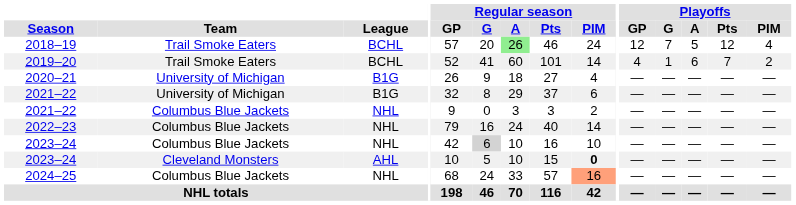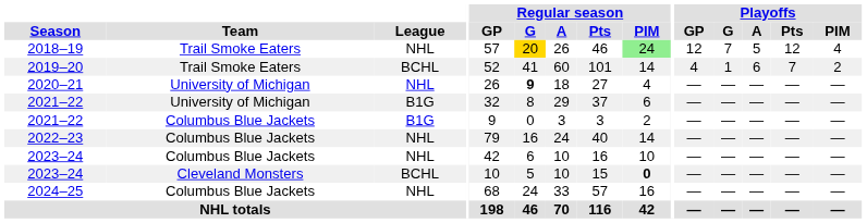 <table border="0" cellpadding="1" cellspacing="0" style="text-align:center; width:60em">
 <tr bgcolor="#e0e0e0">
 <th colspan="3" bgcolor="#ffffff"></th>
 <th rowspan="100" bgcolor="#ffffff"></th>
 <th colspan="5"><a href='#'>Regular season</a></th>
 <th rowspan="100" bgcolor="#ffffff"></th>
 <th colspan="5"><a href='#'>Playoffs</a></th>
 </tr>
 <tr bgcolor="#e0e0e0">
 <th><a href='#'>Season</a></th>
 <th>Team</th>
 <th>League</th>
 <th>GP</th>
 <th><a href='#'>G</a></th>
 <th><a href='#'>A</a></th>
 <th><a href='#'>Pts</a></th>
 <th><a href='#'>PIM</a></th>
 <th>GP</th>
 <th>G</th>
 <th>A</th>
 <th>Pts</th>
 <th>PIM</th>
 </tr>
 <tr>
 <td><a href='#'>2018–19</a></td>
 <td><a href='#'>Trail Smoke Eaters</a></td>
-<td><a href='#'>BCHL</a></td>
+<td>NHL</td>
 <td>57</td>
-<td>20</td>
-<td style="background: lightgreen;">26</td>
+<td style="background: gold;">20</td>
+<td>26</td>
 <td>46</td>
-<td>24</td>
+<td style="background: lightgreen;">24</td>
 <td>12</td>
 <td>7</td>
 <td>5</td>
 <td>12</td>
 <td>4</td>
 </tr>
 <tr bgcolor="#f0f0f0">
 <td><a href='#'>2019–20</a></td>
 <td>Trail Smoke Eaters</td>
 <td>BCHL</td>
 <td>52</td>
 <td>41</td>
 <td>60</td>
 <td>101</td>
 <td>14</td>
 <td>4</td>
 <td>1</td>
 <td>6</td>
 <td>7</td>
 <td>2</td>
 </tr>
 <tr>
 <td><a href='#'>2020–21</a></td>
 <td><a href='#'>University of Michigan</a></td>
-<td><a href='#'>B1G</a></td>
+<td><a href='#'>NHL</a></td>
 <td>26</td>
-<td>9</td>
+<td><strong>9</strong></td>
 <td>18</td>
 <td>27</td>
 <td>4</td>
 <td>—</td>
 <td>—</td>
 <td>—</td>
 <td>—</td>
 <td>—</td>
 </tr>
 <tr bgcolor="#f0f0f0">
 <td><a href='#'>2021–22</a></td>
 <td>University of Michigan</td>
 <td>B1G</td>
 <td>32</td>
 <td>8</td>
 <td>29</td>
 <td>37</td>
 <td>6</td>
 <td>—</td>
 <td>—</td>
 <td>—</td>
 <td>—</td>
 <td>—</td>
 </tr>
 <tr>
 <td><a href='#'>2021–22</a></td>
 <td><a href='#'>Columbus Blue Jackets</a></td>
-<td><a href='#'>NHL</a></td>
+<td><a href='#'>B1G</a></td>
 <td>9</td>
 <td>0</td>
 <td>3</td>
 <td>3</td>
 <td>2</td>
 <td>—</td>
 <td>—</td>
 <td>—</td>
 <td>—</td>
 <td>—</td>
 </tr>
 <tr bgcolor="#f0f0f0">
 <td><a href='#'>2022–23</a></td>
 <td>Columbus Blue Jackets</td>
 <td>NHL</td>
 <td>79</td>
 <td>16</td>
 <td>24</td>
 <td>40</td>
 <td>14</td>
 <td>—</td>
 <td>—</td>
 <td>—</td>
 <td>—</td>
 <td>—</td>
 </tr>
 <tr>
 <td><a href='#'>2023–24</a></td>
 <td>Columbus Blue Jackets</td>
 <td>NHL</td>
 <td>42</td>
-<td style="background: lightgrey;">6</td>
+<td>6</td>
 <td>10</td>
 <td>16</td>
 <td>10</td>
 <td>—</td>
 <td>—</td>
 <td>—</td>
 <td>—</td>
 <td>—</td>
 </tr>
 <tr bgcolor="#f0f0f0">
 <td><a href='#'>2023–24</a></td>
 <td><a href='#'>Cleveland Monsters</a></td>
-<td><a href='#'>AHL</a></td>
+<td>BCHL</td>
 <td>10</td>
 <td>5</td>
 <td>10</td>
 <td>15</td>
 <td><strong>0</strong></td>
 <td>—</td>
 <td>—</td>
 <td>—</td>
 <td>—</td>
 <td>—</td>
 </tr>
 <tr>
 <td><a href='#'>2024–25</a></td>
 <td>Columbus Blue Jackets</td>
 <td>NHL</td>
 <td>68</td>
 <td>24</td>
 <td>33</td>
 <td>57</td>
-<td style="background: lightsalmon;">16</td>
+<td>16</td>
 <td>—</td>
 <td>—</td>
 <td>—</td>
 <td>—</td>
 <td>—</td>
 </tr>
 <tr bgcolor="#e0e0e0">
 <th colspan="3">NHL totals</th>
 <th>198</th>
 <th>46</th>
 <th>70</th>
 <th>116</th>
 <th>42</th>
 <th>—</th>
 <th>—</th>
 <th>—</th>
 <th>—</th>
 <th>—</th>
 </tr>
 </table>
